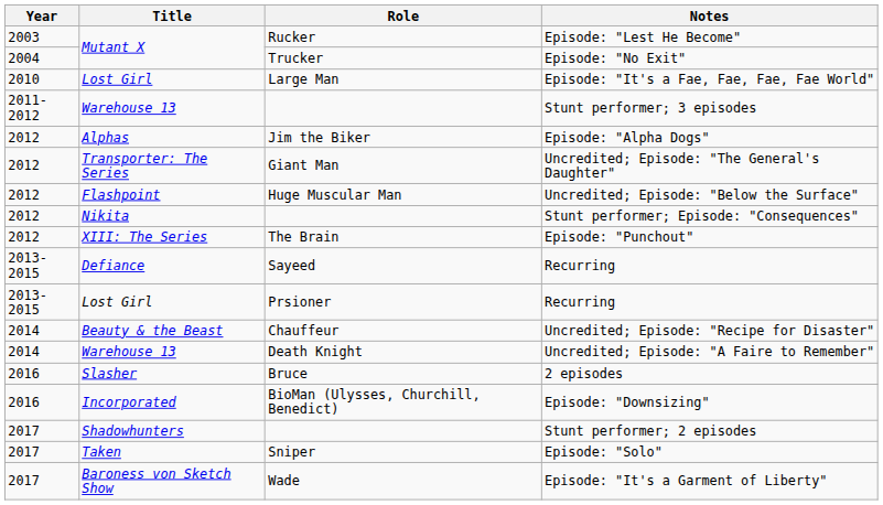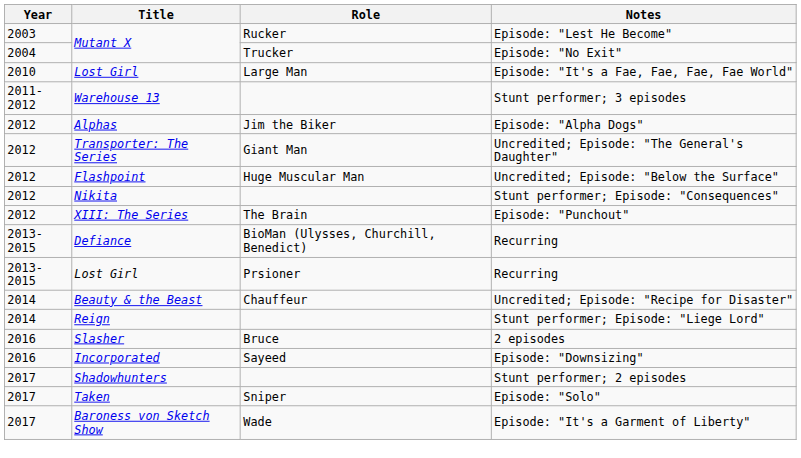 <table class="wikitable sortable">
 <tr>
 <th>Year</th>
 <th>Title</th>
 <th>Role</th>
 <th class="unsortable">Notes</th>
 </tr>
 <tr>
 <td>2003</td>
 <td rowspan="2"><em><a href='#'>Mutant X</a></em></td>
 <td>Rucker</td>
 <td>Episode: "Lest He Become"</td>
 </tr>
 <tr>
 <td>2004</td>
 <td>Trucker</td>
 <td>Episode: "No Exit"</td>
 </tr>
 <tr>
 <td>2010</td>
 <td><em><a href='#'>Lost Girl</a></em></td>
 <td>Large Man</td>
 <td>Episode: "It's a Fae, Fae, Fae, Fae World"</td>
 </tr>
 <tr>
 <td>2011-2012</td>
 <td><em><a href='#'>Warehouse 13</a></em></td>
 <td></td>
 <td>Stunt performer; 3 episodes</td>
 </tr>
 <tr>
 <td>2012</td>
 <td><em><a href='#'>Alphas</a></em></td>
 <td>Jim the Biker</td>
 <td>Episode: "Alpha Dogs"</td>
 </tr>
 <tr>
 <td>2012</td>
 <td><em><a href='#'>Transporter: The Series</a></em></td>
 <td>Giant Man</td>
 <td>Uncredited; Episode: "The General's Daughter"</td>
 </tr>
 <tr>
 <td>2012</td>
 <td><em><a href='#'>Flashpoint</a></em></td>
 <td>Huge Muscular Man</td>
 <td>Uncredited; Episode: "Below the Surface"</td>
 </tr>
 <tr>
 <td>2012</td>
 <td><em><a href='#'>Nikita</a></em></td>
 <td></td>
 <td>Stunt performer; Episode: "Consequences"</td>
 </tr>
 <tr>
 <td>2012</td>
 <td><em><a href='#'>XIII: The Series</a></em></td>
 <td>The Brain</td>
 <td>Episode: "Punchout"</td>
 </tr>
 <tr>
 <td>2013-2015</td>
 <td><em><a href='#'>Defiance</a></em></td>
-<td>Sayeed</td>
+<td>BioMan (Ulysses, Churchill, Benedict)</td>
 <td>Recurring</td>
 </tr>
 <tr>
 <td>2013-2015</td>
 <td><em>Lost Girl</em></td>
 <td>Prsioner</td>
 <td>Recurring</td>
 </tr>
 <tr>
 <td>2014</td>
 <td><em><a href='#'>Beauty & the Beast</a></em></td>
 <td>Chauffeur</td>
 <td>Uncredited; Episode: "Recipe for Disaster"</td>
 </tr>
 <tr>
 <td>2014</td>
-<td><em><a href='#'>Warehouse 13</a></em></td>
-<td>Death Knight</td>
-<td>Uncredited; Episode: "A Faire to Remember"</td>
+<td><em><a href='#'>Reign</a></em></td>
+<td></td>
+<td>Stunt performer; Episode: "Liege Lord"</td>
 </tr>
 <tr>
 <td>2016</td>
 <td><em><a href='#'>Slasher</a></em></td>
 <td>Bruce</td>
 <td>2 episodes</td>
 </tr>
 <tr>
 <td>2016</td>
 <td><em><a href='#'>Incorporated</a></em></td>
-<td>BioMan (Ulysses, Churchill, Benedict)</td>
+<td>Sayeed</td>
 <td>Episode: "Downsizing"</td>
 </tr>
 <tr>
 <td>2017</td>
 <td><em><a href='#'>Shadowhunters</a></em></td>
 <td></td>
 <td>Stunt performer; 2 episodes</td>
 </tr>
 <tr>
 <td>2017</td>
 <td><em><a href='#'>Taken</a></em></td>
 <td>Sniper</td>
 <td>Episode: "Solo"</td>
 </tr>
 <tr>
 <td>2017</td>
 <td><em><a href='#'>Baroness von Sketch Show</a></em></td>
 <td>Wade</td>
 <td>Episode: "It's a Garment of Liberty"</td>
 </tr>
 </table>
